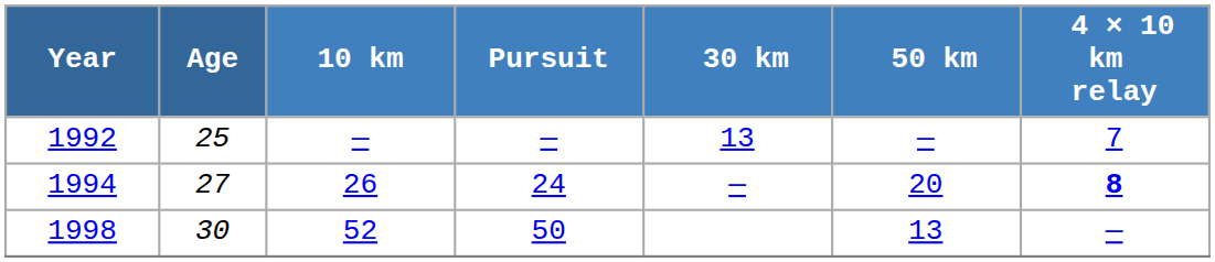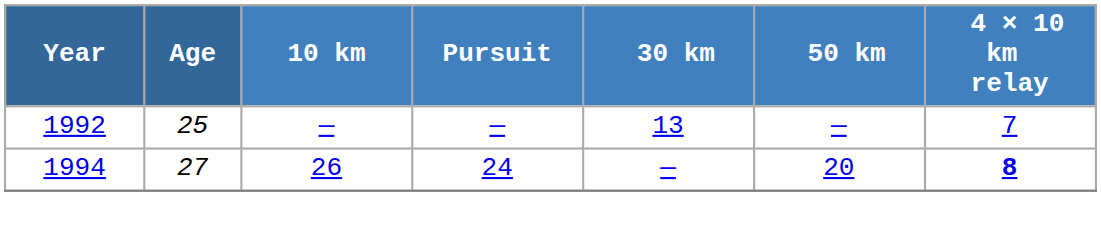 <table class="wikitable" style="font-size:95%; text-align:center; border:grey solid 1px; border-collapse:collapse; background:#ffffff;">
 <tr>
 <th style="background-color:#369; color:white; width:60px;"> Year </th>
 <th style="background-color:#369; color:white; width:40px;"> Age </th>
 <th style="background-color:#4180be; color:white; width:75px;"> 10 km </th>
 <th style="background-color:#4180be; color:white; width:75px;"> Pursuit </th>
 <th style="background-color:#4180be; color:white; width:75px;"> 30 km</th>
 <th style="background-color:#4180be; color:white; width:75px;"> 50 km</th>
 <th style="background-color:#4180be; color:white; width:75px;"> 4 × 10 km <br> relay </th>
 </tr>
 <tr>
 <td><a href='#'>1992</a></td>
 <td><em>25</em></td>
 <td><a href='#'>—</a></td>
 <td><a href='#'>—</a></td>
 <td><a href='#'>13</a></td>
 <td><a href='#'>—</a></td>
 <td><a href='#'>7</a></td>
 </tr>
 <tr>
 <td><a href='#'>1994</a></td>
 <td><em>27</em></td>
 <td><a href='#'>26</a></td>
 <td><a href='#'>24</a></td>
 <td><a href='#'>—</a></td>
 <td><a href='#'>20</a></td>
 <td><strong><a href='#'>8</a></strong></td>
 </tr>
 <tr>
-<td><a href='#'>1998</a></td>
-<td><em>30</em></td>
-<td><a href='#'>52</a></td>
-<td><a href='#'>50</a></td>
-<td><a href='#'></a></td>
-<td><a href='#'>13</a></td>
-<td><a href='#'>—</a></td>
-</tr>
-<tr>
 </tr>
 </table>
